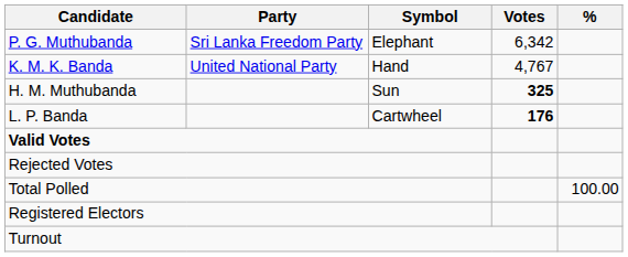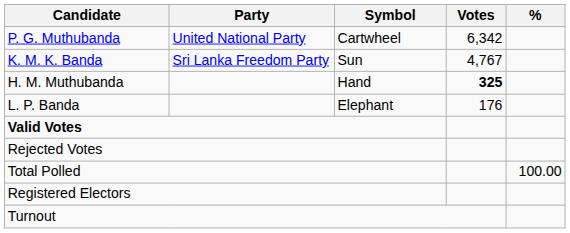 <table class="wikitable" border="1" style="text-align:right;">
 <tr>
 <th align=left width="180">Candidate</th>
 <th align=left width="180">Party</th>
 <th align=left width="120">Symbol</th>
 <th align=left width="60">Votes</th>
 <th align=left width="60">%</th>
 </tr>
 <tr>
 <td align=left><a href='#'>P. G. Muthubanda</a></td>
-<td align=left><a href='#'>Sri Lanka Freedom Party</a></td>
-<td align=left>Elephant</td>
+<td align=left><a href='#'>United National Party</a></td>
+<td align=left>Cartwheel</td>
 <td align=right>6,342</td>
 <td align=right></td>
 </tr>
 <tr>
 <td align=left><a href='#'>K. M. K. Banda</a></td>
-<td align=left><a href='#'>United National Party</a></td>
-<td align=left>Hand</td>
+<td align=left><a href='#'>Sri Lanka Freedom Party</a></td>
+<td align=left>Sun</td>
 <td align=right>4,767</td>
 <td align=right></td>
 </tr>
 <tr>
 <td align=left>H. M. Muthubanda</td>
 <td align=left></td>
-<td align=left>Sun</td>
+<td align=left>Hand</td>
 <td align=right><strong>325</strong></td>
 <td align=right></td>
 </tr>
 <tr>
 <td align=left>L. P. Banda</td>
 <td align=left></td>
-<td align=left>Cartwheel</td>
-<td align=right><strong>176</strong></td>
+<td align=left>Elephant</td>
+<td align=right>176</td>
 <td align=right></td>
 </tr>
 <tr>
 <td align=left colspan=3><strong>Valid Votes</strong></td>
 <td align=right><strong> </strong></td>
 <td align=right><strong> </strong></td>
 </tr>
 <tr>
 <td align=left colspan=3>Rejected Votes</td>
 <td align=right></td>
 <td align=right></td>
 </tr>
 <tr>
 <td align=left colspan=3>Total Polled</td>
 <td align=right></td>
 <td align=right>100.00</td>
 </tr>
 <tr>
 <td align=left colspan=3>Registered Electors</td>
 <td align=right></td>
 <td></td>
 </tr>
 <tr>
 <td align=left colspan=4>Turnout</td>
 <td align=right></td>
 </tr>
 </table>
